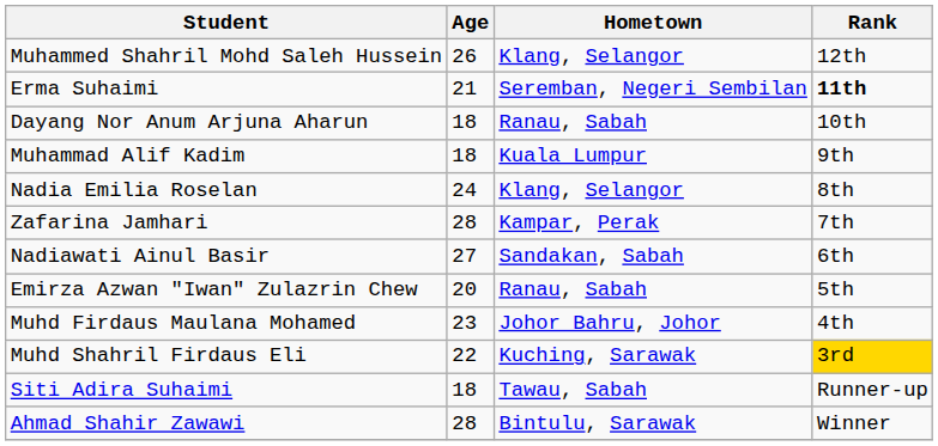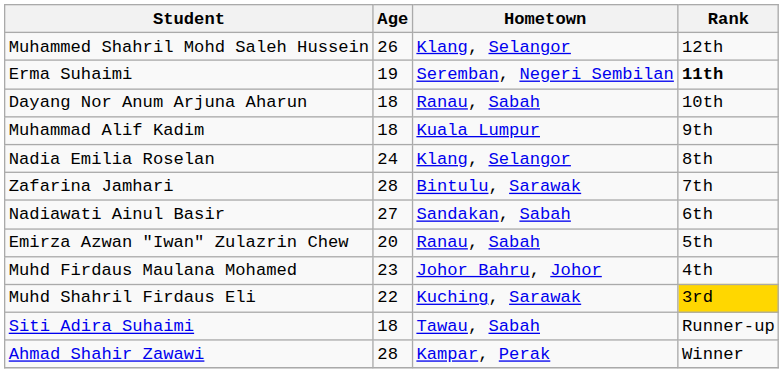 <table class="wikitable">
 <tr>
 <th>Student</th>
 <th>Age</th>
 <th>Hometown</th>
 <th>Rank</th>
 </tr>
 <tr>
 <td>Muhammed Shahril Mohd Saleh Hussein</td>
 <td>26</td>
 <td><a href='#'>Klang</a>, <a href='#'>Selangor</a></td>
 <td>12th</td>
 </tr>
 <tr>
 <td>Erma Suhaimi</td>
-<td>21</td>
+<td>19</td>
 <td><a href='#'>Seremban</a>, <a href='#'>Negeri Sembilan</a></td>
 <td><strong>11th</strong></td>
 </tr>
 <tr>
 <td>Dayang Nor Anum Arjuna Aharun</td>
 <td>18</td>
 <td><a href='#'>Ranau</a>, <a href='#'>Sabah</a></td>
 <td>10th</td>
 </tr>
 <tr>
 <td>Muhammad Alif Kadim</td>
 <td>18</td>
 <td><a href='#'>Kuala Lumpur</a></td>
 <td>9th</td>
 </tr>
 <tr>
 <td>Nadia Emilia Roselan</td>
 <td>24</td>
 <td><a href='#'>Klang</a>, <a href='#'>Selangor</a></td>
 <td>8th</td>
 </tr>
 <tr>
 <td>Zafarina Jamhari</td>
 <td>28</td>
-<td><a href='#'>Kampar</a>, <a href='#'>Perak</a></td>
+<td><a href='#'>Bintulu</a>, <a href='#'>Sarawak</a></td>
 <td>7th</td>
 </tr>
 <tr>
 <td>Nadiawati Ainul Basir</td>
 <td>27</td>
 <td><a href='#'>Sandakan</a>, <a href='#'>Sabah</a></td>
 <td>6th</td>
 </tr>
 <tr>
 <td>Emirza Azwan "Iwan" Zulazrin Chew</td>
 <td>20</td>
 <td><a href='#'>Ranau</a>, <a href='#'>Sabah</a></td>
 <td>5th</td>
 </tr>
 <tr>
 <td>Muhd Firdaus Maulana Mohamed</td>
 <td>23</td>
 <td><a href='#'>Johor Bahru</a>, <a href='#'>Johor</a></td>
 <td>4th</td>
 </tr>
 <tr>
 <td>Muhd Shahril Firdaus Eli</td>
 <td>22</td>
 <td><a href='#'>Kuching</a>, <a href='#'>Sarawak</a></td>
 <td style="background: gold;">3rd</td>
 </tr>
 <tr>
 <td><a href='#'>Siti Adira Suhaimi</a></td>
 <td>18</td>
 <td><a href='#'>Tawau</a>, <a href='#'>Sabah</a></td>
 <td>Runner-up</td>
 </tr>
 <tr>
 <td><a href='#'>Ahmad Shahir Zawawi</a></td>
 <td>28</td>
-<td><a href='#'>Bintulu</a>, <a href='#'>Sarawak</a></td>
+<td><a href='#'>Kampar</a>, <a href='#'>Perak</a></td>
 <td>Winner</td>
 </tr>
 <tr>
 </tr>
 </table>
